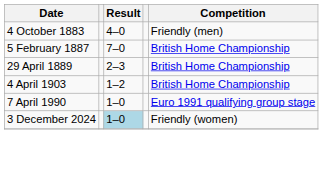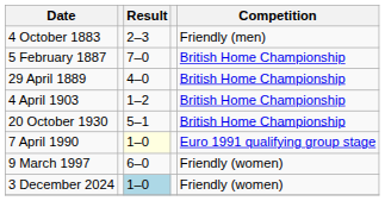 <table class="wikitable">
 <tr>
 <th>Date</th>
 <th></th>
 <th>Result</th>
 <th></th>
 <th>Competition</th>
 </tr>
 <tr>
 <td>4 October 1883</td>
 <td></td>
-<td>4–0</td>
+<td>2–3</td>
 <td></td>
 <td>Friendly (men)</td>
 </tr>
 <tr>
 <td>5 February 1887</td>
 <td></td>
 <td>7–0</td>
 <td></td>
 <td><a href='#'>British Home Championship</a></td>
 </tr>
 <tr>
 <td>29 April 1889</td>
 <td></td>
-<td>2–3</td>
+<td>4–0</td>
 <td></td>
 <td><a href='#'>British Home Championship</a></td>
 </tr>
 <tr>
 <td>4 April 1903</td>
 <td></td>
 <td>1–2</td>
 <td></td>
 <td><a href='#'>British Home Championship</a></td>
 </tr>
 <tr>
+<td>20 October 1930</td>
+<td></td>
+<td>5–1</td>
+<td></td>
+<td><a href='#'>British Home Championship</a></td>
+</tr>
+<tr>
 <td>7 April 1990</td>
 <td></td>
-<td>1–0</td>
+<td style="background: lightyellow;">1–0</td>
 <td></td>
 <td><a href='#'>Euro 1991 qualifying group stage</a></td>
+</tr>
+<tr>
+<td>9 March 1997</td>
+<td></td>
+<td>6–0</td>
+<td></td>
+<td>Friendly (women)</td>
 </tr>
 <tr>
 <td>3 December 2024</td>
 <td></td>
 <td style="background: lightblue;">1–0</td>
 <td></td>
 <td>Friendly (women)</td>
 </tr>
 <tr>
 </tr>
 </table>
